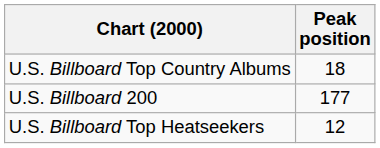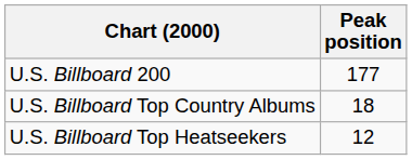 <table class="wikitable">
 <tr>
 <th>Chart (2000)</th>
 <th>Peak<br>position</th>
 </tr>
 <tr>
+<td>U.S. <em>Billboard</em> 200</td>
+<td align="center">177</td>
+</tr>
+<tr>
 <td>U.S. <em>Billboard</em> Top Country Albums</td>
 <td align="center">18</td>
-</tr>
-<tr>
-<td>U.S. <em>Billboard</em> 200</td>
-<td align="center">177</td>
 </tr>
 <tr>
 <td>U.S. <em>Billboard</em> Top Heatseekers</td>
 <td align="center">12</td>
 </tr>
 </table>
